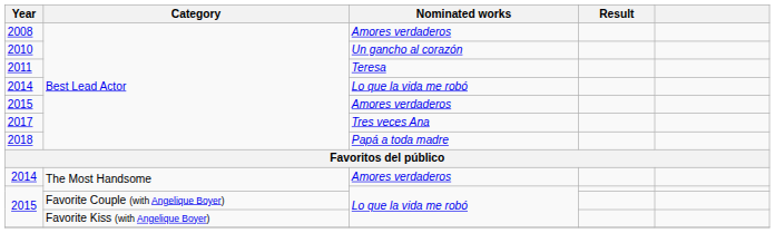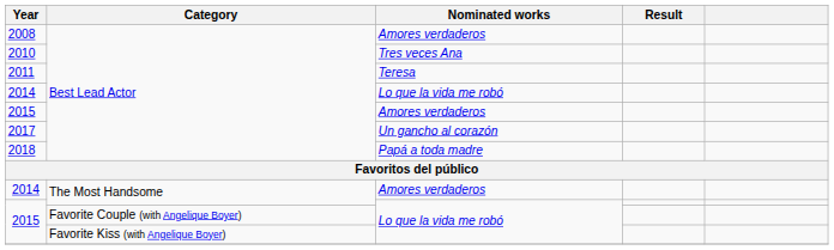 <table class="wikitable" width="85%">
 <tr>
 <th width="5%">Year</th>
 <th width="40%">Category</th>
 <th width="30%">Nominated works</th>
 <th width="10%">Result</th>
 <th></th>
 </tr>
 <tr>
 <td><a href='#'>2008</a></td>
 <td rowspan="7"><a href='#'>Best Lead Actor</a></td>
 <td><em><a href='#'>Amores verdaderos</a></em></td>
 <td></td>
 <td></td>
 </tr>
 <tr>
 <td><a href='#'>2010</a></td>
-<td><em><a href='#'>Un gancho al corazón</a></em></td>
+<td><em><a href='#'>Tres veces Ana</a></em></td>
 <td></td>
 <td></td>
 </tr>
 <tr>
 <td><a href='#'>2011</a></td>
 <td><em><a href='#'>Teresa</a></em></td>
 <td></td>
 <td></td>
 </tr>
 <tr>
 <td><a href='#'>2014</a></td>
 <td><em><a href='#'>Lo que la vida me robó</a></em></td>
 <td></td>
 <td></td>
 </tr>
 <tr>
 <td><a href='#'>2015</a></td>
 <td><em><a href='#'>Amores verdaderos</a></em></td>
 <td></td>
 <td></td>
 </tr>
 <tr>
 <td><a href='#'>2017</a></td>
-<td><em><a href='#'>Tres veces Ana</a></em></td>
+<td><em><a href='#'>Un gancho al corazón</a></em></td>
 <td></td>
 <td></td>
 </tr>
 <tr>
 <td><a href='#'>2018</a></td>
 <td><em><a href='#'>Papá a toda madre</a></em></td>
 <td></td>
 <td></td>
 </tr>
 <tr>
 <th colspan=5>Favoritos del público</th>
 </tr>
 <tr>
 <td style="text-align:center;"><a href='#'>2014</a></td>
 <td rowspan="2">The Most Handsome</td>
 <td><em><a href='#'>Amores verdaderos</a></em></td>
 <td></td>
 <td></td>
 </tr>
 <tr>
 <td rowspan="3"; style="text-align:center;"><a href='#'>2015</a></td>
 <td rowspan="3"><em><a href='#'>Lo que la vida me robó</a></em></td>
 <td></td>
 <td></td>
 </tr>
 <tr>
 <td>Favorite Couple <small>(with <a href='#'>Angelique Boyer</a>)</small></td>
 <td></td>
 <td></td>
 </tr>
 <tr>
 <td>Favorite Kiss <small>(with <a href='#'>Angelique Boyer</a>)</small></td>
 <td></td>
 <td></td>
 </tr>
 <tr>
 </tr>
 </table>
